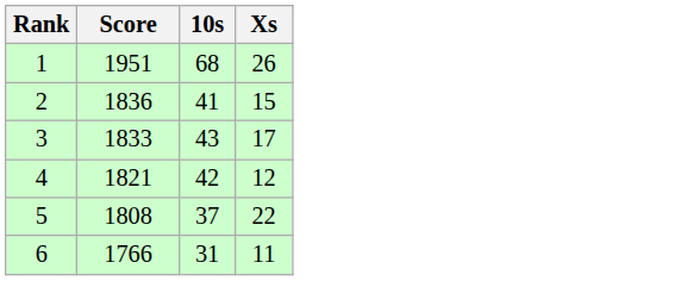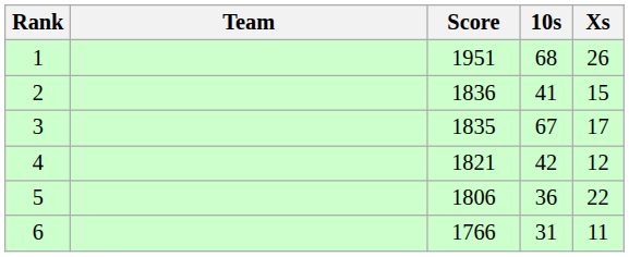 <table class=wikitable style="text-align:center">
 <tr>
 <th width=40>Rank</th>
+<th width=250>Team</th>
 <th width=60>Score</th>
 <th width=30>10s</th>
 <th width=30>Xs</th>
 </tr>
 <tr bgcolor="ccffcc">
 <td>1</td>
+<td align=left></td>
 <td>1951</td>
 <td>68</td>
 <td>26</td>
 </tr>
 <tr bgcolor="ccffcc">
 <td>2</td>
+<td align=left></td>
 <td>1836</td>
 <td>41</td>
 <td>15</td>
 </tr>
 <tr bgcolor="ccffcc">
 <td>3</td>
-<td>1833</td>
-<td>43</td>
+<td align=left></td>
+<td>1835</td>
+<td>67</td>
 <td>17</td>
 </tr>
 <tr bgcolor="ccffcc">
 <td>4</td>
+<td align=left></td>
 <td>1821</td>
 <td>42</td>
 <td>12</td>
 </tr>
 <tr bgcolor="ccffcc">
 <td>5</td>
-<td>1808</td>
-<td>37</td>
+<td align=left></td>
+<td>1806</td>
+<td>36</td>
 <td>22</td>
 </tr>
 <tr bgcolor="ccffcc">
 <td>6</td>
+<td align=left></td>
 <td>1766</td>
 <td>31</td>
 <td>11</td>
 </tr>
 </table>
